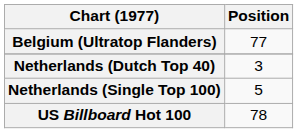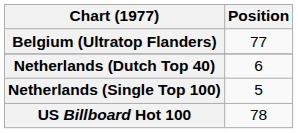 <table class="wikitable sortable plainrowheaders" style="text-align:center">
 <tr>
 <th scope="col">Chart (1977)</th>
 <th scope="col">Position</th>
 </tr>
 <tr>
 <th scope="row">Belgium (Ultratop Flanders)</th>
 <td>77</td>
 </tr>
 <tr>
 </tr>
 <tr>
 <th scope="row">Netherlands (Dutch Top 40)</th>
-<td>3</td>
+<td>6</td>
 </tr>
 <tr>
 <th scope="row">Netherlands (Single Top 100)</th>
 <td>5</td>
 </tr>
 <tr>
 <th scope="row">US <em>Billboard</em> Hot 100</th>
 <td>78</td>
 </tr>
 </table>
